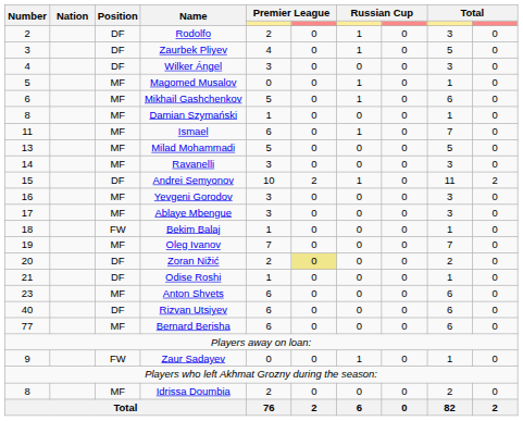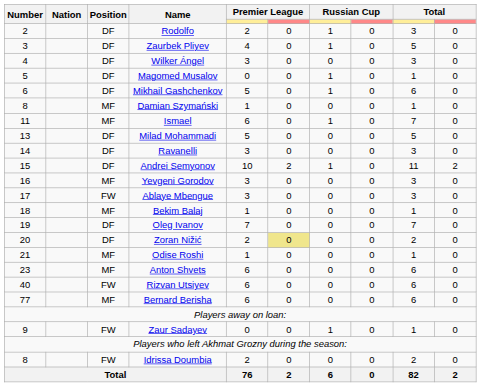 <table class="wikitable" style="font-size: 95%; text-align: center;">
 <tr>
 <th rowspan=2 width=60>Number</th>
 <th rowspan=2 width=60>Nation</th>
 <th rowspan=2 width=60>Position</th>
 <th rowspan=2 width=150>Name</th>
 <th colspan=2>Premier League</th>
 <th colspan=2>Russian Cup</th>
 <th colspan=2>Total</th>
 </tr>
 <tr>
 <th style="width:60px; background:#fe9;"></th>
 <th style="width:60px; background:#ff8888;"></th>
 <th style="width:60px; background:#fe9;"></th>
 <th style="width:60px; background:#ff8888;"></th>
 <th style="width:60px; background:#fe9;"></th>
 <th style="width:60px; background:#ff8888;"></th>
 </tr>
 <tr>
 <td>2</td>
 <td></td>
 <td>DF</td>
 <td><a href='#'>Rodolfo</a></td>
 <td>2</td>
 <td>0</td>
 <td>1</td>
 <td>0</td>
 <td>3</td>
 <td>0</td>
 </tr>
 <tr>
 <td>3</td>
 <td></td>
 <td>DF</td>
 <td><a href='#'>Zaurbek Pliyev</a></td>
 <td>4</td>
 <td>0</td>
 <td>1</td>
 <td>0</td>
 <td>5</td>
 <td>0</td>
 </tr>
 <tr>
 <td>4</td>
 <td></td>
 <td>DF</td>
 <td><a href='#'>Wilker Ángel</a></td>
 <td>3</td>
 <td>0</td>
 <td>0</td>
 <td>0</td>
 <td>3</td>
 <td>0</td>
 </tr>
 <tr>
 <td>5</td>
 <td></td>
-<td>MF</td>
+<td>DF</td>
 <td><a href='#'>Magomed Musalov</a></td>
 <td>0</td>
 <td>0</td>
 <td>1</td>
 <td>0</td>
 <td>1</td>
 <td>0</td>
 </tr>
 <tr>
 <td>6</td>
 <td></td>
-<td>MF</td>
+<td>DF</td>
 <td><a href='#'>Mikhail Gashchenkov</a></td>
 <td>5</td>
 <td>0</td>
 <td>1</td>
 <td>0</td>
 <td>6</td>
 <td>0</td>
 </tr>
 <tr>
 <td>8</td>
 <td></td>
 <td>MF</td>
 <td><a href='#'>Damian Szymański</a></td>
 <td>1</td>
 <td>0</td>
 <td>0</td>
 <td>0</td>
 <td>1</td>
 <td>0</td>
 </tr>
 <tr>
 <td>11</td>
 <td></td>
 <td>MF</td>
 <td><a href='#'>Ismael</a></td>
 <td>6</td>
 <td>0</td>
 <td>1</td>
 <td>0</td>
 <td>7</td>
 <td>0</td>
 </tr>
 <tr>
 <td>13</td>
 <td></td>
-<td>MF</td>
+<td>DF</td>
 <td><a href='#'>Milad Mohammadi</a></td>
 <td>5</td>
 <td>0</td>
 <td>0</td>
 <td>0</td>
 <td>5</td>
 <td>0</td>
 </tr>
 <tr>
 <td>14</td>
 <td></td>
-<td>MF</td>
+<td>DF</td>
 <td><a href='#'>Ravanelli</a></td>
 <td>3</td>
 <td>0</td>
 <td>0</td>
 <td>0</td>
 <td>3</td>
 <td>0</td>
 </tr>
 <tr>
 <td>15</td>
 <td></td>
 <td>DF</td>
 <td><a href='#'>Andrei Semyonov</a></td>
 <td>10</td>
 <td>2</td>
 <td>1</td>
 <td>0</td>
 <td>11</td>
 <td>2</td>
 </tr>
 <tr>
 <td>16</td>
 <td></td>
 <td>MF</td>
 <td><a href='#'>Yevgeni Gorodov</a></td>
 <td>3</td>
 <td>0</td>
 <td>0</td>
 <td>0</td>
 <td>3</td>
 <td>0</td>
 </tr>
 <tr>
 <td>17</td>
 <td></td>
-<td>MF</td>
+<td>FW</td>
 <td><a href='#'>Ablaye Mbengue</a></td>
 <td>3</td>
 <td>0</td>
 <td>0</td>
 <td>0</td>
 <td>3</td>
 <td>0</td>
 </tr>
 <tr>
 <td>18</td>
 <td></td>
-<td>FW</td>
+<td>MF</td>
 <td><a href='#'>Bekim Balaj</a></td>
 <td>1</td>
 <td>0</td>
 <td>0</td>
 <td>0</td>
 <td>1</td>
 <td>0</td>
 </tr>
 <tr>
 <td>19</td>
 <td></td>
-<td>MF</td>
+<td>DF</td>
 <td><a href='#'>Oleg Ivanov</a></td>
 <td>7</td>
 <td>0</td>
 <td>0</td>
 <td>0</td>
 <td>7</td>
 <td>0</td>
 </tr>
 <tr>
 <td>20</td>
 <td></td>
 <td>DF</td>
 <td><a href='#'>Zoran Nižić</a></td>
 <td>2</td>
 <td style="background: khaki;">0</td>
 <td>0</td>
 <td>0</td>
 <td>2</td>
 <td>0</td>
 </tr>
 <tr>
 <td>21</td>
 <td></td>
-<td>DF</td>
+<td>MF</td>
 <td><a href='#'>Odise Roshi</a></td>
 <td>1</td>
 <td>0</td>
 <td>0</td>
 <td>0</td>
 <td>1</td>
 <td>0</td>
 </tr>
 <tr>
 <td>23</td>
 <td></td>
 <td>MF</td>
 <td><a href='#'>Anton Shvets</a></td>
 <td>6</td>
 <td>0</td>
 <td>0</td>
 <td>0</td>
 <td>6</td>
 <td>0</td>
 </tr>
 <tr>
 <td>40</td>
 <td></td>
-<td>DF</td>
+<td>FW</td>
 <td><a href='#'>Rizvan Utsiyev</a></td>
 <td>6</td>
 <td>0</td>
 <td>0</td>
 <td>0</td>
 <td>6</td>
 <td>0</td>
 </tr>
 <tr>
 <td>77</td>
 <td></td>
 <td>MF</td>
 <td><a href='#'>Bernard Berisha</a></td>
 <td>6</td>
 <td>0</td>
 <td>0</td>
 <td>0</td>
 <td>6</td>
 <td>0</td>
 </tr>
 <tr>
 <td colspan="14"><em>Players away on loan:</em></td>
 </tr>
 <tr>
 <td>9</td>
 <td></td>
 <td>FW</td>
 <td><a href='#'>Zaur Sadayev</a></td>
 <td>0</td>
 <td>0</td>
 <td>1</td>
 <td>0</td>
 <td>1</td>
 <td>0</td>
 </tr>
 <tr>
 <td colspan="14"><em>Players who left Akhmat Grozny during the season:</em></td>
 </tr>
 <tr>
 <td>8</td>
 <td></td>
-<td>MF</td>
+<td>FW</td>
 <td><a href='#'>Idrissa Doumbia</a></td>
 <td>2</td>
 <td>0</td>
 <td>0</td>
 <td>0</td>
 <td>2</td>
 <td>0</td>
 </tr>
 <tr>
 <th colspan=4>Total</th>
 <th>76</th>
 <th>2</th>
 <th>6</th>
 <th>0</th>
 <th>82</th>
 <th>2</th>
 </tr>
 </table>
